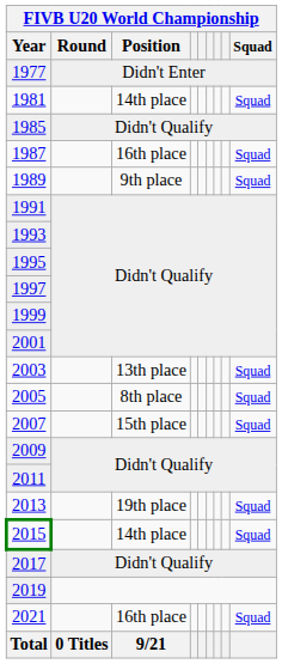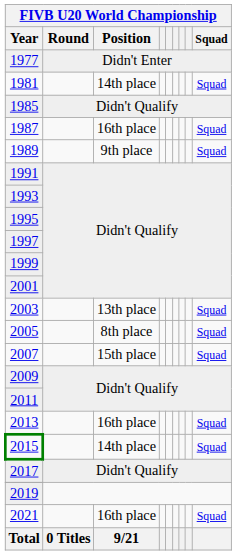 <table class="wikitable" style="text-align: center;">
 <tr>
 <th colspan=9><a href='#'>FIVB U20 World Championship</a></th>
 </tr>
 <tr>
 <th>Year</th>
 <th>Round</th>
 <th>Position</th>
 <th></th>
 <th></th>
 <th></th>
 <th></th>
 <th></th>
 <th><small>Squad</small></th>
 </tr>
 <tr bgcolor="efefef">
 <td> <a href='#'>1977</a></td>
 <td colspan=9>Didn't Enter</td>
 </tr>
 <tr>
 <td> <a href='#'>1981</a></td>
 <td></td>
 <td>14th place</td>
 <td></td>
 <td></td>
 <td></td>
 <td></td>
 <td></td>
 <td><small><a href='#'>Squad</a></small></td>
 </tr>
 <tr bgcolor="efefef">
 <td> <a href='#'>1985</a></td>
 <td colspan=9>Didn't Qualify</td>
 </tr>
 <tr>
 <td> <a href='#'>1987</a></td>
 <td></td>
 <td>16th place</td>
 <td></td>
 <td></td>
 <td></td>
 <td></td>
 <td></td>
 <td><small><a href='#'>Squad</a></small></td>
 </tr>
 <tr>
 <td> <a href='#'>1989</a></td>
 <td></td>
 <td>9th place</td>
 <td></td>
 <td></td>
 <td></td>
 <td></td>
 <td></td>
 <td><small><a href='#'>Squad</a></small></td>
 </tr>
 <tr bgcolor="efefef">
 <td> <a href='#'>1991</a></td>
 <td colspan=9 rowspan=6>Didn't Qualify</td>
 </tr>
 <tr bgcolor="efefef">
 <td> <a href='#'>1993</a></td>
 </tr>
 <tr bgcolor="efefef">
 <td> <a href='#'>1995</a></td>
 </tr>
 <tr bgcolor="efefef">
 <td> <a href='#'>1997</a></td>
 </tr>
 <tr bgcolor="efefef">
 <td> <a href='#'>1999</a></td>
 </tr>
 <tr bgcolor="efefef">
 <td> <a href='#'>2001</a></td>
 </tr>
 <tr>
 <td> <a href='#'>2003</a></td>
 <td></td>
 <td>13th place</td>
 <td></td>
 <td></td>
 <td></td>
 <td></td>
 <td></td>
 <td><small><a href='#'>Squad</a></small></td>
 </tr>
 <tr>
 <td> <a href='#'>2005</a></td>
 <td></td>
 <td>8th place</td>
 <td></td>
 <td></td>
 <td></td>
 <td></td>
 <td></td>
 <td><small><a href='#'>Squad</a></small></td>
 </tr>
 <tr>
 <td> <a href='#'>2007</a></td>
 <td></td>
 <td>15th place</td>
 <td></td>
 <td></td>
 <td></td>
 <td></td>
 <td></td>
 <td><small><a href='#'>Squad</a></small></td>
 </tr>
 <tr bgcolor="efefef">
 <td> <a href='#'>2009</a></td>
 <td colspan=9 rowspan=2>Didn't Qualify</td>
 </tr>
 <tr bgcolor="efefef">
 <td> <a href='#'>2011</a></td>
 </tr>
 <tr>
 <td> <a href='#'>2013</a></td>
 <td></td>
-<td>19th place</td>
+<td>16th place</td>
 <td></td>
 <td></td>
 <td></td>
 <td></td>
 <td></td>
 <td><small><a href='#'>Squad</a></small></td>
 </tr>
 <tr>
 <td style="border:3px solid green"> <a href='#'>2015</a></td>
 <td></td>
 <td>14th place</td>
 <td></td>
 <td></td>
 <td></td>
 <td></td>
 <td></td>
 <td><small><a href='#'>Squad</a></small></td>
 </tr>
 <tr bgcolor="efefef">
 <td> <a href='#'>2017</a></td>
 <td colspan=13 rowspan="2">Didn't Qualify</td>
 </tr>
 <tr>
 </tr>
 <tr bgcolor="efefef">
 <td> <a href='#'>2019</a></td>
 </tr>
 <tr>
 <td>  <a href='#'>2021</a></td>
 <td></td>
 <td>16th place</td>
 <td></td>
 <td></td>
 <td></td>
 <td></td>
 <td></td>
 <td><small><a href='#'>Squad</a></small></td>
 </tr>
 <tr>
 <th>Total</th>
 <th>0 Titles</th>
 <th>9/21</th>
 <th></th>
 <th></th>
 <th></th>
 <th></th>
 <th></th>
 <th></th>
 </tr>
 </table>
